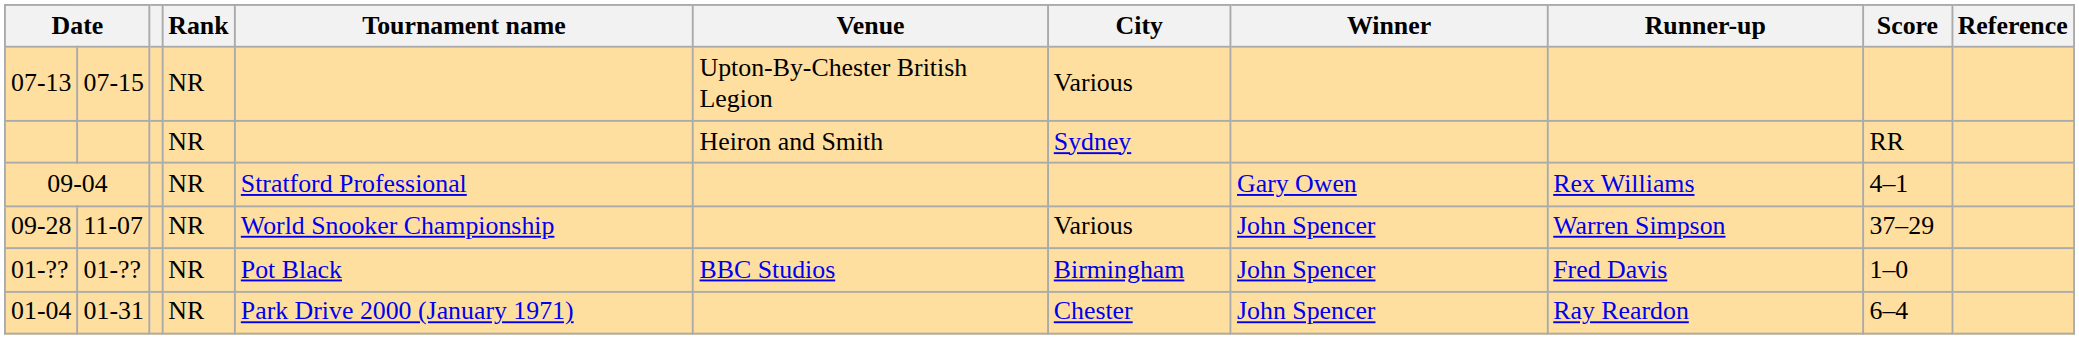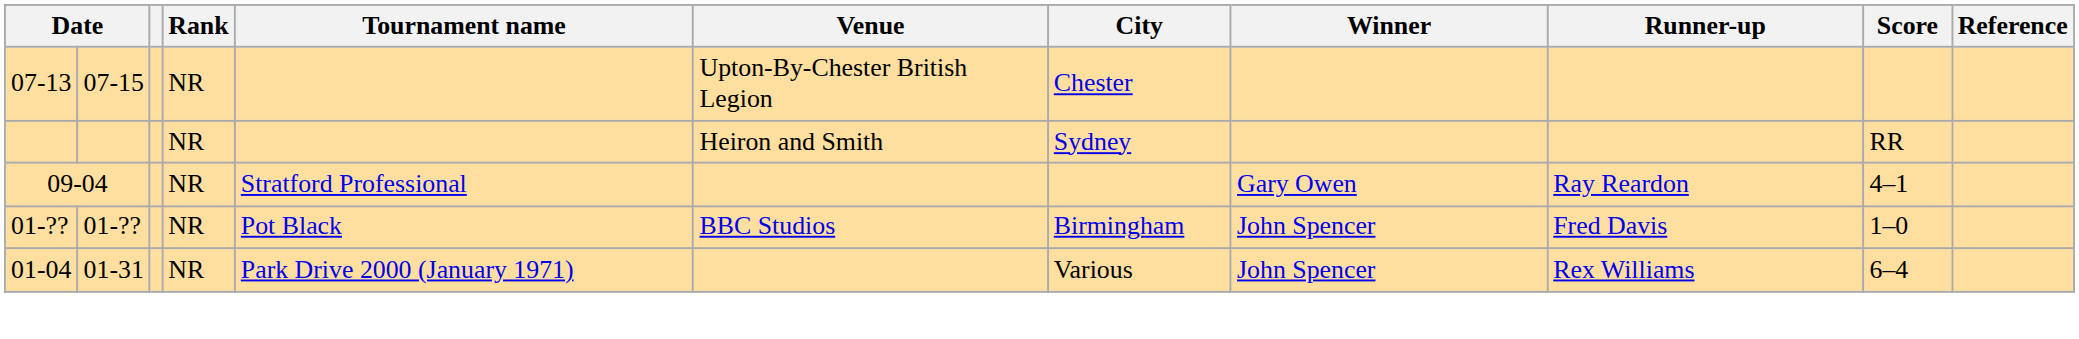 <table class="wikitable" style="font-size: 85%">
 <tr>
 <th colspan="2" width=40 align="center">Date</th>
 <th></th>
 <th>Rank</th>
 <th width=235>Tournament name</th>
 <th width=180>Venue</th>
 <th width=90>City</th>
 <th width=160>Winner</th>
 <th width=160>Runner-up</th>
 <th width=40>Score</th>
 <th width=20>Reference</th>
 </tr>
 <tr bgcolor="#ffdf9f">
 <td>07-13</td>
 <td>07-15</td>
 <td></td>
 <td>NR</td>
 <td></td>
 <td>Upton-By-Chester British Legion</td>
-<td>Various</td>
+<td><a href='#'>Chester</a></td>
 <td></td>
 <td></td>
 <td></td>
 <td></td>
 </tr>
 <tr bgcolor="#ffdf9f">
 <td></td>
 <td></td>
 <td></td>
 <td>NR</td>
 <td></td>
 <td>Heiron and Smith</td>
 <td><a href='#'>Sydney</a></td>
 <td></td>
 <td></td>
 <td>RR</td>
 <td></td>
 </tr>
 <tr bgcolor="#ffdf9f">
 <td colspan="2" align=center>09-04</td>
 <td></td>
 <td>NR</td>
 <td><a href='#'>Stratford Professional</a></td>
 <td></td>
 <td></td>
 <td> <a href='#'>Gary Owen</a></td>
-<td> <a href='#'>Rex Williams</a></td>
+<td> <a href='#'>Ray Reardon</a></td>
 <td>4–1</td>
-<td></td>
-</tr>
-<tr bgcolor="#ffdf9f">
-<td>09-28</td>
-<td>11-07</td>
-<td></td>
-<td>NR</td>
-<td><a href='#'>World Snooker Championship</a></td>
-<td></td>
-<td>Various</td>
-<td> <a href='#'>John Spencer</a></td>
-<td> <a href='#'>Warren Simpson</a></td>
-<td>37–29</td>
 <td></td>
 </tr>
 <tr bgcolor="#ffdf9f">
 <td>01-??</td>
 <td>01-??</td>
 <td></td>
 <td>NR</td>
 <td><a href='#'>Pot Black</a></td>
 <td><a href='#'>BBC Studios</a></td>
 <td><a href='#'>Birmingham</a></td>
 <td> <a href='#'>John Spencer</a></td>
 <td> <a href='#'>Fred Davis</a></td>
 <td>1–0</td>
 <td></td>
 </tr>
 <tr bgcolor="#ffdf9f">
 <td>01-04</td>
 <td>01-31</td>
 <td></td>
 <td>NR</td>
 <td><a href='#'>Park Drive 2000 (January 1971)</a></td>
 <td></td>
-<td><a href='#'>Chester</a></td>
+<td>Various</td>
 <td> <a href='#'>John Spencer</a></td>
-<td> <a href='#'>Ray Reardon</a></td>
+<td> <a href='#'>Rex Williams</a></td>
 <td>6–4</td>
 <td></td>
 </tr>
 </table>
